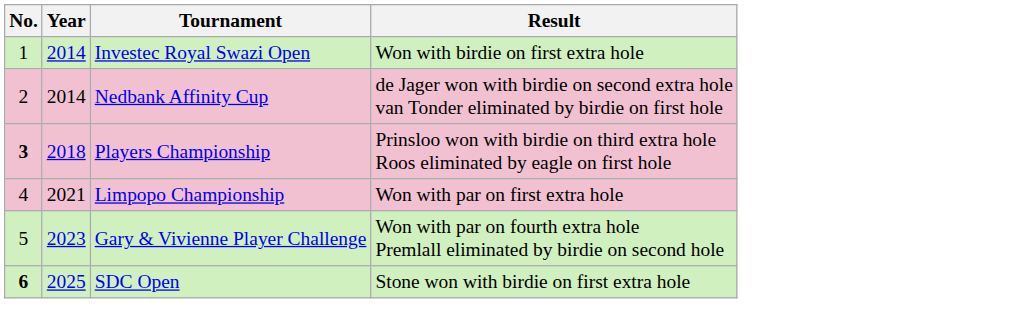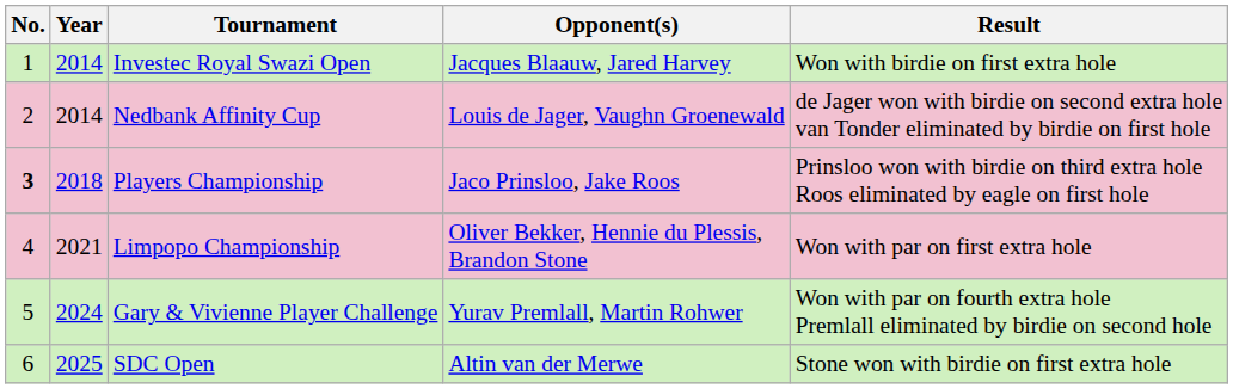 <table class="wikitable" style="font-size:95%;">
 <tr>
 <th>No.</th>
 <th>Year</th>
 <th>Tournament</th>
+<th>Opponent(s)</th>
 <th>Result</th>
 </tr>
 <tr style="background:#D0F0C0;">
 <td align=center>1</td>
 <td align=center><a href='#'>2014</a></td>
 <td><a href='#'>Investec Royal Swazi Open</a></td>
+<td> <a href='#'>Jacques Blaauw</a>,  <a href='#'>Jared Harvey</a></td>
 <td>Won with birdie on first extra hole</td>
 </tr>
 <tr style="background:#F2C1D1;">
 <td align=center>2</td>
 <td align=center>2014</td>
 <td><a href='#'>Nedbank Affinity Cup</a></td>
+<td> <a href='#'>Louis de Jager</a>,  <a href='#'>Vaughn Groenewald</a></td>
 <td>de Jager won with birdie on second extra hole<br>van Tonder eliminated by birdie on first hole</td>
 </tr>
 <tr style="background:#F2C1D1;">
 <td align=center><strong>3</strong></td>
 <td><a href='#'>2018</a></td>
 <td><a href='#'>Players Championship</a></td>
+<td> <a href='#'>Jaco Prinsloo</a>,  <a href='#'>Jake Roos</a></td>
 <td>Prinsloo won with birdie on third extra hole<br>Roos eliminated by eagle on first hole</td>
 </tr>
 <tr style="background:#F2C1D1;">
 <td align=center>4</td>
 <td>2021</td>
 <td><a href='#'>Limpopo Championship</a></td>
+<td> <a href='#'>Oliver Bekker</a>,  <a href='#'>Hennie du Plessis</a>,<br> <a href='#'>Brandon Stone</a></td>
 <td>Won with par on first extra hole</td>
 </tr>
 <tr style="background:#D0F0C0;">
 <td align=center>5</td>
-<td><a href='#'>2023</a></td>
+<td><a href='#'>2024</a></td>
 <td><a href='#'>Gary & Vivienne Player Challenge</a></td>
+<td> <a href='#'>Yurav Premlall</a>,  <a href='#'>Martin Rohwer</a></td>
 <td>Won with par on fourth extra hole<br>Premlall eliminated by birdie on second hole</td>
 </tr>
 <tr style="background:#D0F0C0;">
-<td align=center><strong>6</strong></td>
+<td align=center>6</td>
 <td><a href='#'>2025</a></td>
 <td><a href='#'>SDC Open</a></td>
+<td> <a href='#'>Altin van der Merwe</a></td>
 <td>Stone won with birdie on first extra hole</td>
 </tr>
 </table>
